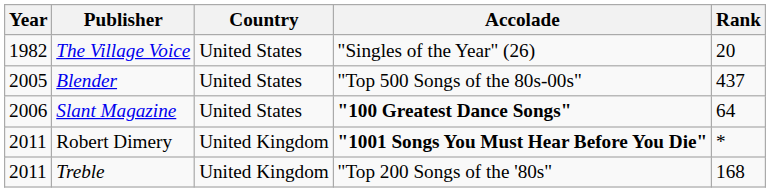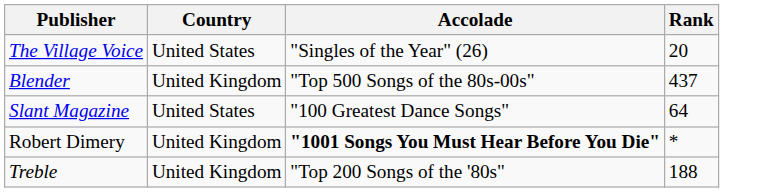 <table class="wikitable sortable">
 <tr>
-<th>Year</th>
 <th>Publisher</th>
 <th>Country</th>
 <th>Accolade</th>
 <th>Rank</th>
 </tr>
 <tr>
-<td>1982</td>
 <td><em><a href='#'>The Village Voice</a></em></td>
 <td>United States</td>
 <td>"Singles of the Year" (26)</td>
 <td>20</td>
 </tr>
 <tr>
-<td>2005</td>
 <td><em><a href='#'>Blender</a></em></td>
-<td>United States</td>
+<td>United Kingdom</td>
 <td>"Top 500 Songs of the 80s-00s"</td>
 <td>437</td>
 </tr>
 <tr>
-<td>2006</td>
 <td><em><a href='#'>Slant Magazine</a></em></td>
 <td>United States</td>
-<td><strong>"100 Greatest Dance Songs"</strong></td>
+<td>"100 Greatest Dance Songs"</td>
 <td>64</td>
 </tr>
 <tr>
-<td>2011</td>
 <td>Robert Dimery</td>
 <td>United Kingdom</td>
 <td><strong>"1001 Songs You Must Hear Before You Die"</strong></td>
 <td>*</td>
 </tr>
 <tr>
-<td>2011</td>
 <td><em>Treble</em></td>
 <td>United Kingdom</td>
 <td>"Top 200 Songs of the '80s"</td>
-<td>168</td>
+<td>188</td>
 </tr>
 </table>
